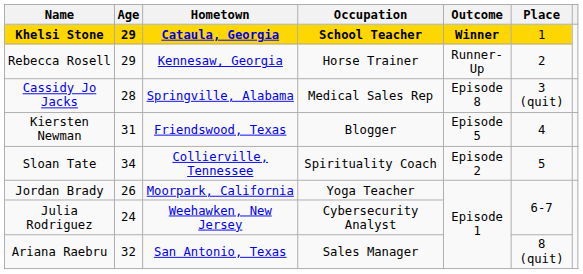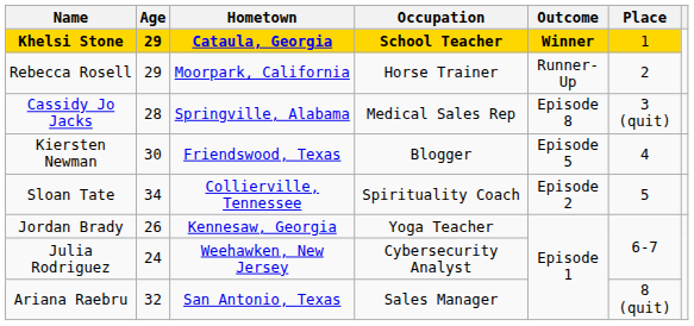 <table class="wikitable sortable" style="text-align:center; ">
 <tr>
 <th>Name</th>
 <th>Age</th>
 <th>Hometown</th>
 <th>Occupation</th>
 <th>Outcome</th>
 <th>Place</th>
 <th></th>
 </tr>
 <tr>
 <td bgcolor="gold"><strong>Khelsi Stone</strong></td>
 <td bgcolor="gold"><strong>29</strong></td>
 <td bgcolor="gold"><strong><a href='#'>Cataula, Georgia</a></strong></td>
 <td bgcolor="gold"><strong>School Teacher</strong></td>
 <td bgcolor="gold"><strong>Winner</strong></td>
 <td bgcolor="gold">1</td>
 <td rowspan="2"></td>
 </tr>
 <tr>
 <td>Rebecca Rosell</td>
 <td>29</td>
-<td><a href='#'>Kennesaw, Georgia</a></td>
+<td><a href='#'>Moorpark, California</a></td>
 <td>Horse Trainer</td>
 <td>Runner-Up</td>
 <td>2</td>
 </tr>
 <tr>
 <td><a href='#'>Cassidy Jo Jacks</a></td>
 <td>28</td>
 <td><a href='#'>Springville, Alabama</a></td>
 <td>Medical Sales Rep</td>
 <td>Episode 8</td>
 <td>3 (quit)</td>
 <td></td>
 </tr>
 <tr>
 <td>Kiersten Newman</td>
-<td>31</td>
+<td>30</td>
 <td><a href='#'>Friendswood, Texas</a></td>
 <td>Blogger</td>
 <td>Episode 5</td>
 <td>4</td>
 <td></td>
 </tr>
 <tr>
 <td>Sloan Tate</td>
 <td>34</td>
 <td><a href='#'>Collierville, Tennessee</a></td>
 <td>Spirituality Coach</td>
 <td>Episode 2</td>
 <td>5</td>
 <td></td>
 </tr>
 <tr>
 <td>Jordan Brady</td>
 <td>26</td>
-<td><a href='#'>Moorpark, California</a></td>
+<td><a href='#'>Kennesaw, Georgia</a></td>
 <td>Yoga Teacher</td>
 <td rowspan="3">Episode 1</td>
 <td rowspan="2">6-7</td>
 <td rowspan="3"></td>
 </tr>
 <tr>
 <td>Julia Rodriguez</td>
 <td>24</td>
 <td><a href='#'>Weehawken, New Jersey</a></td>
 <td>Cybersecurity Analyst</td>
 </tr>
 <tr>
 <td>Ariana Raebru</td>
 <td>32</td>
 <td><a href='#'>San Antonio, Texas</a></td>
 <td>Sales Manager</td>
 <td>8 (quit)</td>
 </tr>
 </table>
